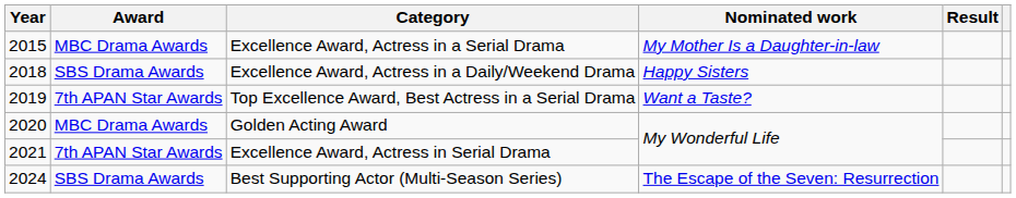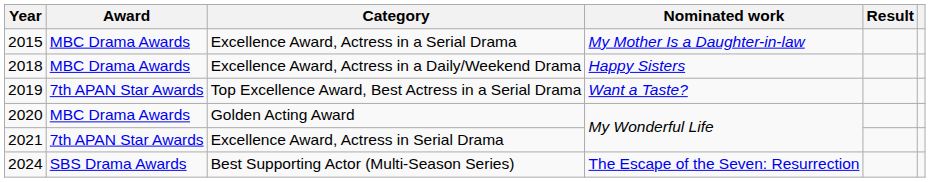 <table class="wikitable">
 <tr>
 <th width=10>Year</th>
 <th>Award</th>
 <th scope="col">Category</th>
 <th>Nominated work</th>
 <th scope="col">Result</th>
 <th scope="col" class="unsortable"></th>
 </tr>
 <tr>
 <td>2015</td>
 <td><a href='#'>MBC Drama Awards</a></td>
 <td>Excellence Award, Actress in a Serial Drama</td>
 <td><em><a href='#'>My Mother Is a Daughter-in-law</a></em></td>
 <td></td>
 <td></td>
 </tr>
 <tr>
 <td>2018</td>
-<td><a href='#'>SBS Drama Awards</a></td>
+<td><a href='#'>MBC Drama Awards</a></td>
 <td>Excellence Award, Actress in a Daily/Weekend Drama</td>
 <td><em><a href='#'>Happy Sisters</a></em></td>
 <td></td>
 <td></td>
 </tr>
 <tr>
 <td>2019</td>
 <td><a href='#'>7th APAN Star Awards</a></td>
 <td>Top Excellence Award, Best Actress in a Serial Drama</td>
 <td><em><a href='#'>Want a Taste?</a></em></td>
 <td></td>
 <td></td>
 </tr>
 <tr>
 <td>2020</td>
 <td><a href='#'>MBC Drama Awards</a></td>
 <td>Golden Acting Award</td>
 <td rowspan="2"><em>My Wonderful Life</em></td>
 <td></td>
 <td></td>
 </tr>
 <tr>
 <td>2021</td>
 <td><a href='#'>7th APAN Star Awards</a></td>
 <td>Excellence Award, Actress in Serial Drama</td>
 <td></td>
 <td></td>
 </tr>
 <tr>
 <td>2024</td>
 <td><a href='#'>SBS Drama Awards</a></td>
 <td>Best Supporting Actor (Multi-Season Series)</td>
 <td><a href='#'>The Escape of the Seven: Resurrection</a></td>
 <td></td>
 <td></td>
 </tr>
 </table>
